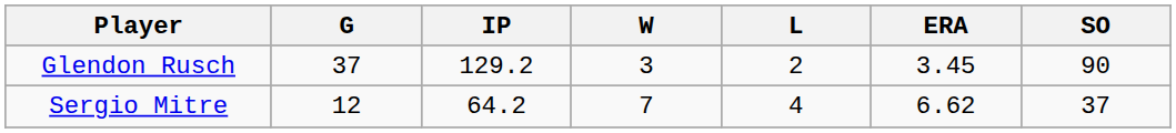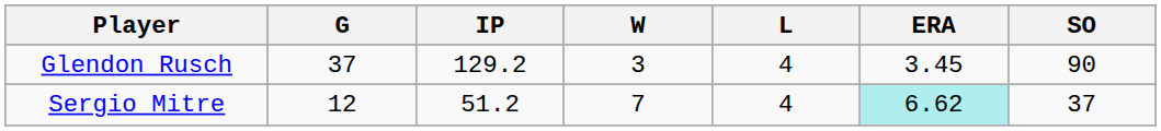 <table class="wikitable sortable">
 <tr>
 <th bgcolor="#DDDDFF" width="16%">Player</th>
 <th bgcolor="#DDDDFF" width="9%">G</th>
 <th bgcolor="#DDDDFF" width="9%">IP</th>
 <th bgcolor="#DDDDFF" width="9%">W</th>
 <th bgcolor="#DDDDFF" width="9%">L</th>
 <th bgcolor="#DDDDFF" width="9%">ERA</th>
 <th bgcolor="#DDDDFF" width="9%">SO</th>
 </tr>
 <tr align="center">
 <td><a href='#'>Glendon Rusch</a></td>
 <td>37</td>
 <td>129.2</td>
 <td>3</td>
-<td>2</td>
+<td>4</td>
 <td>3.45</td>
 <td>90</td>
 </tr>
 <tr align=center>
 <td><a href='#'>Sergio Mitre</a></td>
 <td>12</td>
-<td>64.2</td>
+<td>51.2</td>
 <td>7</td>
 <td>4</td>
-<td>6.62</td>
+<td style="background: paleturquoise;">6.62</td>
 <td>37</td>
 </tr>
 </table>
